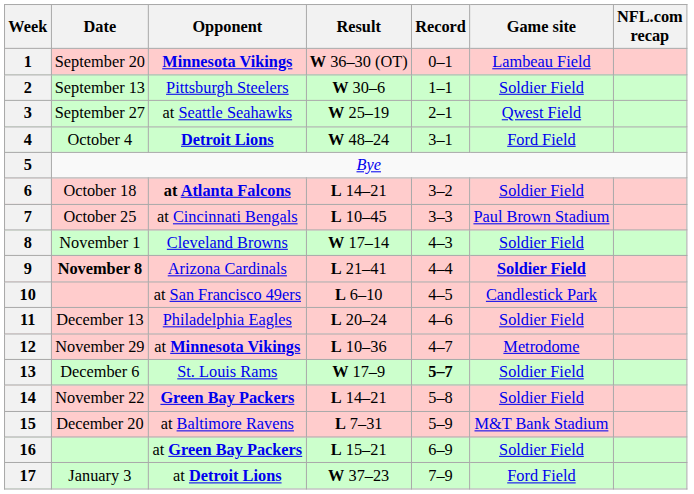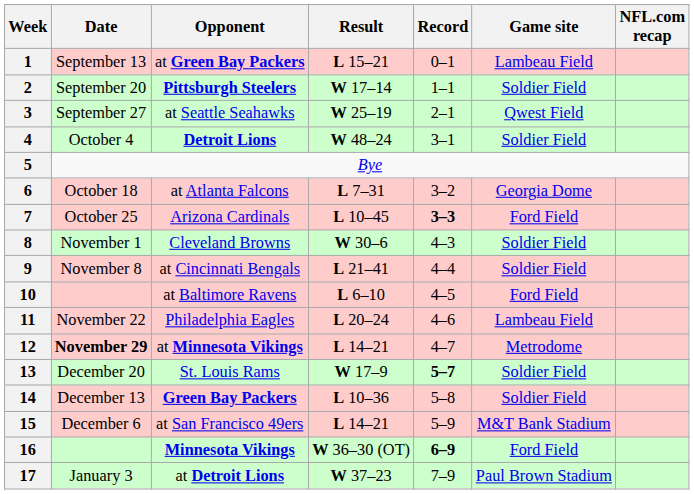 <table class="wikitable" style="align=center">
 <tr>
 <th>Week</th>
 <th>Date</th>
 <th>Opponent</th>
 <th>Result</th>
 <th>Record</th>
 <th>Game site</th>
 <th>NFL.com<br>recap</th>
 </tr>
 <tr style="background:#fcc;">
 <th style="text-align:center;">1</th>
-<td style="text-align:center;">September 20</td>
-<td style="text-align:center;"><strong><a href='#'>Minnesota Vikings</a></strong></td>
-<td style="text-align:center;"><strong>W</strong> 36–30 (OT)</td>
+<td style="text-align:center;">September 13</td>
+<td style="text-align:center;">at <strong><a href='#'>Green Bay Packers</a></strong></td>
+<td style="text-align:center;"><strong>L</strong> 15–21</td>
 <td style="text-align:center;">0–1</td>
 <td style="text-align:center;"><a href='#'>Lambeau Field</a></td>
 <td style="text-align:center;"></td>
 </tr>
 <tr style="background:#cfc;">
 <th style="text-align:center;">2</th>
-<td style="text-align:center;">September 13</td>
-<td style="text-align:center;"><a href='#'>Pittsburgh Steelers</a></td>
-<td style="text-align:center;"><strong>W</strong> 30–6</td>
+<td style="text-align:center;">September 20</td>
+<td style="text-align:center;"><strong><a href='#'>Pittsburgh Steelers</a></strong></td>
+<td style="text-align:center;"><strong>W</strong> 17–14</td>
 <td style="text-align:center;">1–1</td>
 <td style="text-align:center;"><a href='#'>Soldier Field</a></td>
 <td style="text-align:center;"></td>
 </tr>
 <tr style="background:#cfc;">
 <th style="text-align:center;">3</th>
 <td style="text-align:center;">September 27</td>
 <td style="text-align:center;">at <a href='#'>Seattle Seahawks</a></td>
 <td style="text-align:center;"><strong>W</strong> 25–19</td>
 <td style="text-align:center;">2–1</td>
 <td style="text-align:center;"><a href='#'>Qwest Field</a></td>
 <td style="text-align:center;"></td>
 </tr>
 <tr style="background:#cfc;">
 <th style="text-align:center;">4</th>
 <td style="text-align:center;">October 4</td>
 <td style="text-align:center;"><strong><a href='#'>Detroit Lions</a></strong></td>
 <td style="text-align:center;"><strong>W</strong> 48–24</td>
 <td style="text-align:center;">3–1</td>
-<td style="text-align:center;"><a href='#'>Ford Field</a></td>
+<td style="text-align:center;"><a href='#'>Soldier Field</a></td>
 <td style="text-align:center;"></td>
 </tr>
 <tr>
 <th style="text-align:center;">5</th>
 <td colspan="9" style="text-align:center;"><em><a href='#'>Bye</a></em></td>
 </tr>
 <tr style="background:#fcc;">
 <th style="text-align:center;">6</th>
 <td style="text-align:center;">October 18</td>
-<td style="text-align:center;"><strong>at <a href='#'>Atlanta Falcons</a></strong></td>
-<td style="text-align:center;"><strong>L</strong> 14–21</td>
+<td style="text-align:center;">at <a href='#'>Atlanta Falcons</a></td>
+<td style="text-align:center;"><strong>L</strong> 7–31</td>
 <td style="text-align:center;">3–2</td>
-<td style="text-align:center;"><a href='#'>Soldier Field</a></td>
+<td style="text-align:center;"><a href='#'>Georgia Dome</a></td>
 <td style="text-align:center;"></td>
 </tr>
 <tr style="background:#fcc;">
 <th style="text-align:center;">7</th>
 <td style="text-align:center;">October 25</td>
-<td style="text-align:center;">at <a href='#'>Cincinnati Bengals</a></td>
+<td style="text-align:center;"><a href='#'>Arizona Cardinals</a></td>
 <td style="text-align:center;"><strong>L</strong> 10–45</td>
-<td style="text-align:center;">3–3</td>
-<td style="text-align:center;"><a href='#'>Paul Brown Stadium</a></td>
+<td style="text-align:center;"><strong>3–3</strong></td>
+<td style="text-align:center;"><a href='#'>Ford Field</a></td>
 <td style="text-align:center;"></td>
 </tr>
 <tr style="background:#cfc;">
 <th style="text-align:center;">8</th>
 <td style="text-align:center;">November 1</td>
 <td style="text-align:center;"><a href='#'>Cleveland Browns</a></td>
-<td style="text-align:center;"><strong>W</strong> 17–14</td>
+<td style="text-align:center;"><strong>W</strong> 30–6</td>
 <td style="text-align:center;">4–3</td>
 <td style="text-align:center;"><a href='#'>Soldier Field</a></td>
 <td style="text-align:center;"></td>
 </tr>
 <tr style="background:#fcc;">
 <th style="text-align:center;">9</th>
-<td style="text-align:center;"><strong>November 8</strong></td>
-<td style="text-align:center;"><a href='#'>Arizona Cardinals</a></td>
+<td style="text-align:center;">November 8</td>
+<td style="text-align:center;">at <a href='#'>Cincinnati Bengals</a></td>
 <td style="text-align:center;"><strong>L</strong> 21–41</td>
 <td style="text-align:center;">4–4</td>
-<td style="text-align:center;"><strong><a href='#'>Soldier Field</a></strong></td>
+<td style="text-align:center;"><a href='#'>Soldier Field</a></td>
 <td style="text-align:center;"></td>
 </tr>
 <tr style="background:#fcc;">
 <th style="text-align:center;">10</th>
 <td style="text-align:center;"></td>
-<td style="text-align:center;">at <a href='#'>San Francisco 49ers</a></td>
+<td style="text-align:center;">at <a href='#'>Baltimore Ravens</a></td>
 <td style="text-align:center;"><strong>L</strong> 6–10</td>
 <td style="text-align:center;">4–5</td>
-<td style="text-align:center;"><a href='#'>Candlestick Park</a></td>
+<td style="text-align:center;"><a href='#'>Ford Field</a></td>
 <td style="text-align:center;"></td>
 </tr>
 <tr style="background:#fcc;">
 <th style="text-align:center;">11</th>
-<td style="text-align:center;">December 13</td>
+<td style="text-align:center;">November 22</td>
 <td style="text-align:center;"><a href='#'>Philadelphia Eagles</a></td>
 <td style="text-align:center;"><strong>L</strong> 20–24</td>
 <td style="text-align:center;">4–6</td>
-<td style="text-align:center;"><a href='#'>Soldier Field</a></td>
+<td style="text-align:center;"><a href='#'>Lambeau Field</a></td>
 <td style="text-align:center;"></td>
 </tr>
 <tr style="background:#fcc;">
 <th style="text-align:center;">12</th>
-<td style="text-align:center;">November 29</td>
+<td style="text-align:center;"><strong>November 29</strong></td>
 <td style="text-align:center;">at <strong><a href='#'>Minnesota Vikings</a></strong></td>
-<td style="text-align:center;"><strong>L</strong> 10–36</td>
+<td style="text-align:center;"><strong>L</strong> 14–21</td>
 <td style="text-align:center;">4–7</td>
 <td style="text-align:center;"><a href='#'>Metrodome</a></td>
 <td style="text-align:center;"></td>
 </tr>
 <tr style="background:#cfc;">
 <th style="text-align:center;">13</th>
-<td style="text-align:center;">December 6</td>
+<td style="text-align:center;">December 20</td>
 <td style="text-align:center;"><a href='#'>St. Louis Rams</a></td>
 <td style="text-align:center;"><strong>W</strong> 17–9</td>
 <td style="text-align:center;"><strong>5–7</strong></td>
 <td style="text-align:center;"><a href='#'>Soldier Field</a></td>
 <td style="text-align:center;"></td>
 </tr>
 <tr style="background:#fcc;">
 <th style="text-align:center;">14</th>
-<td style="text-align:center;">November 22</td>
+<td style="text-align:center;">December 13</td>
 <td style="text-align:center;"><strong><a href='#'>Green Bay Packers</a></strong></td>
-<td style="text-align:center;"><strong>L</strong> 14–21</td>
+<td style="text-align:center;"><strong>L</strong> 10–36</td>
 <td style="text-align:center;">5–8</td>
 <td style="text-align:center;"><a href='#'>Soldier Field</a></td>
 <td style="text-align:center;"></td>
 </tr>
 <tr style="background:#fcc;">
 <th style="text-align:center;">15</th>
-<td style="text-align:center;">December 20</td>
-<td style="text-align:center;">at <a href='#'>Baltimore Ravens</a></td>
-<td style="text-align:center;"><strong>L</strong> 7–31</td>
+<td style="text-align:center;">December 6</td>
+<td style="text-align:center;">at <a href='#'>San Francisco 49ers</a></td>
+<td style="text-align:center;"><strong>L</strong> 14–21</td>
 <td style="text-align:center;">5–9</td>
 <td style="text-align:center;"><a href='#'>M&T Bank Stadium</a></td>
 <td style="text-align:center;"></td>
 </tr>
 <tr style="background:#cfc;">
 <th style="text-align:center;">16</th>
 <td style="text-align:center;"></td>
-<td style="text-align:center;">at <strong><a href='#'>Green Bay Packers</a></strong></td>
-<td style="text-align:center;"><strong>L</strong> 15–21</td>
-<td style="text-align:center;">6–9</td>
-<td style="text-align:center;"><a href='#'>Soldier Field</a></td>
+<td style="text-align:center;"><strong><a href='#'>Minnesota Vikings</a></strong></td>
+<td style="text-align:center;"><strong>W</strong> 36–30 (OT)</td>
+<td style="text-align:center;"><strong>6–9</strong></td>
+<td style="text-align:center;"><a href='#'>Ford Field</a></td>
 <td style="text-align:center;"></td>
 </tr>
 <tr style="background:#cfc;">
 <th style="text-align:center;">17</th>
 <td style="text-align:center;">January 3</td>
 <td style="text-align:center;">at <strong><a href='#'>Detroit Lions</a></strong></td>
 <td style="text-align:center;"><strong>W</strong> 37–23</td>
 <td style="text-align:center;">7–9</td>
-<td style="text-align:center;"><a href='#'>Ford Field</a></td>
+<td style="text-align:center;"><a href='#'>Paul Brown Stadium</a></td>
 <td style="text-align:center;"></td>
 </tr>
 </table>
